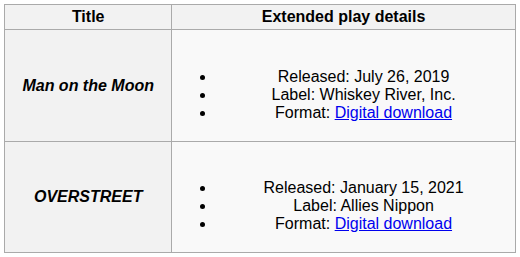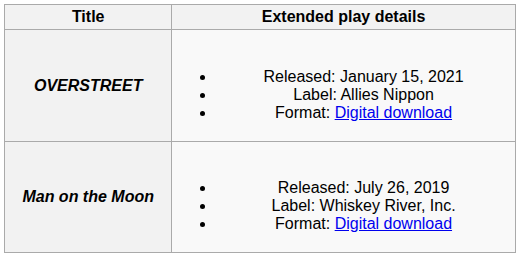 <table class="wikitable plainrowheaders" style="text-align:center;">
 <tr>
 <th scope="col" style="width:10em;">Title</th>
 <th scope="col" style="width:21em;">Extended play details</th>
 </tr>
 <tr>
+<th scope="row"><em>OVERSTREET</em></th>
+<td><br><ul><li>Released: January 15, 2021</li><li>Label: Allies Nippon</li><li>Format: <a href='#'>Digital download</a></li></ul></td>
+</tr>
+<tr>
 <th scope="row"><em>Man on the Moon</em></th>
 <td><br><ul><li>Released: July 26, 2019</li><li>Label: Whiskey River, Inc.</li><li>Format: <a href='#'>Digital download</a></li></ul></td>
 </tr>
-<tr>
-<th scope="row"><em>OVERSTREET</em></th>
-<td><br><ul><li>Released: January 15, 2021</li><li>Label: Allies Nippon</li><li>Format: <a href='#'>Digital download</a></li></ul></td>
-</tr>
 </table>
